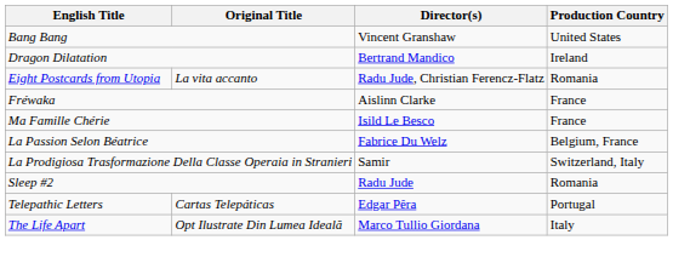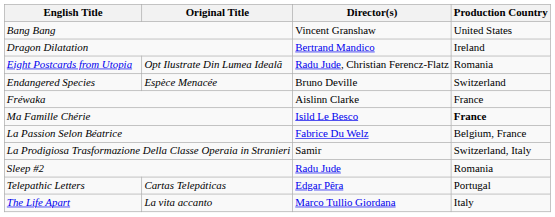 <table class="wikitable">
 <tr>
 <th scope="col">English Title</th>
 <th scope="col">Original Title</th>
 <th scope="col">Director(s)</th>
 <th scope="col">Production Country</th>
 </tr>
 <tr>
 <td colspan="2"><em>Bang Bang</em></td>
 <td>Vincent Granshaw</td>
 <td>United States</td>
 </tr>
 <tr>
 <td colspan="2"><em>Dragon Dilatation</em></td>
 <td><a href='#'>Bertrand Mandico</a></td>
 <td>Ireland</td>
 </tr>
 <tr>
 <td><em><a href='#'>Eight Postcards from Utopia</a></em></td>
-<td><em>La vita accanto</em></td>
+<td><em>Opt Ilustrate Din Lumea Ideală</em></td>
 <td><a href='#'>Radu Jude</a>, Christian Ferencz-Flatz</td>
 <td>Romania</td>
+</tr>
+<tr>
+<td><em>Endangered Species</em></td>
+<td><em>Espèce Menacée</em></td>
+<td>Bruno Deville</td>
+<td>Switzerland</td>
 </tr>
 <tr>
 <td colspan="2"><em>Fréwaka</em></td>
 <td>Aislinn Clarke</td>
 <td>France</td>
 </tr>
 <tr>
 <td colspan="2"><em>Ma Famille Chérie</em></td>
 <td><a href='#'>Isild Le Besco</a></td>
-<td>France</td>
+<td><strong>France</strong></td>
 </tr>
 <tr>
 <td colspan="2"><em>La Passion Selon Béatrice</em></td>
 <td><a href='#'>Fabrice Du Welz</a></td>
 <td>Belgium, France</td>
 </tr>
 <tr>
 <td colspan="2"><em>La Prodigiosa Trasformazione Della Classe Operaia in Stranieri</em></td>
 <td>Samir</td>
 <td>Switzerland, Italy</td>
 </tr>
 <tr>
 <td colspan="2"><em>Sleep #2</em></td>
 <td><a href='#'>Radu Jude</a></td>
 <td>Romania</td>
 </tr>
 <tr>
 <td><em>Telepathic Letters</em></td>
 <td><em>Cartas Telepáticas</em></td>
 <td><a href='#'>Edgar Pêra</a></td>
 <td>Portugal</td>
 </tr>
 <tr>
 <td><em><a href='#'>The Life Apart</a></em></td>
-<td><em>Opt Ilustrate Din Lumea Ideală</em></td>
+<td><em>La vita accanto</em></td>
 <td><a href='#'>Marco Tullio Giordana</a></td>
 <td>Italy</td>
 </tr>
 </table>
